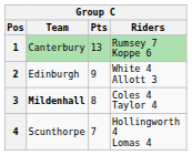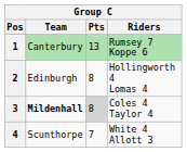 <table class="wikitable">
 <tr>
 <th colspan="4">Group C</th>
 </tr>
 <tr>
 <th width=20>Pos</th>
 <th width=80>Team</th>
 <th width=20>Pts</th>
 <th width=100>Riders</th>
 </tr>
 <tr style="background:#ACE1AF;">
 <th>1</th>
 <td>Canterbury</td>
 <td>13</td>
 <td>Rumsey 7<br>Koppe 6</td>
 </tr>
 <tr>
 <th>2</th>
 <td>Edinburgh</td>
-<td>9</td>
-<td>White 4<br>Allott 3</td>
+<td>8</td>
+<td>Hollingworth 4<br>Lomas 4</td>
 </tr>
 <tr>
 <th>3</th>
 <td><strong>Mildenhall</strong></td>
-<td>8</td>
+<td style="background: lightgrey;">8</td>
 <td>Coles 4<br>Taylor 4</td>
 </tr>
 <tr>
 <th>4</th>
 <td>Scunthorpe</td>
 <td>7</td>
-<td>Hollingworth 4<br>Lomas 4</td>
+<td>White 4<br>Allott 3</td>
 </tr>
 </table>
